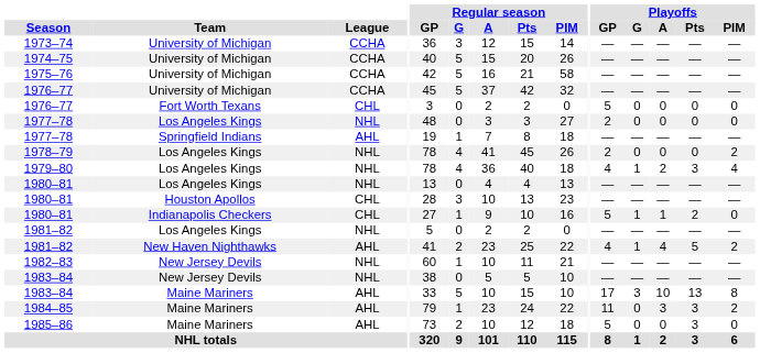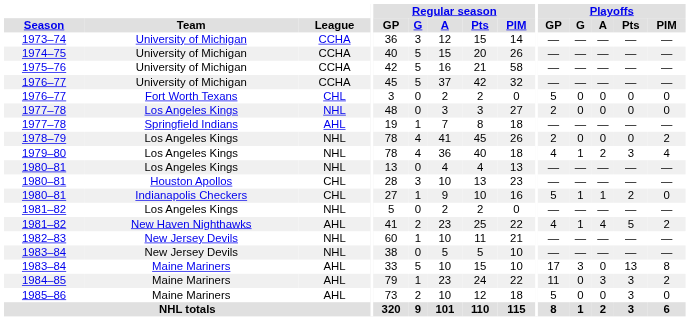 <table border="0" cellpadding="1" cellspacing="0" style="text-align:center; width:60em">
 <tr bgcolor="#e0e0e0">
 <th colspan="3" bgcolor="#ffffff"></th>
 <th rowspan="100" bgcolor="#ffffff"></th>
 <th colspan="5"><a href='#'>Regular season</a></th>
 <th rowspan="100" bgcolor="#ffffff"></th>
 <th colspan="5"><a href='#'>Playoffs</a></th>
 </tr>
 <tr bgcolor="#e0e0e0">
 <th><a href='#'>Season</a></th>
 <th>Team</th>
 <th>League</th>
 <th>GP</th>
 <th><a href='#'>G</a></th>
 <th><a href='#'>A</a></th>
 <th><a href='#'>Pts</a></th>
 <th><a href='#'>PIM</a></th>
 <th>GP</th>
 <th>G</th>
 <th>A</th>
 <th>Pts</th>
 <th>PIM</th>
 </tr>
 <tr>
 <td><a href='#'>1973–74</a></td>
 <td><a href='#'>University of Michigan</a></td>
 <td><a href='#'>CCHA</a></td>
 <td>36</td>
 <td>3</td>
 <td>12</td>
 <td>15</td>
 <td>14</td>
 <td>—</td>
 <td>—</td>
 <td>—</td>
 <td>—</td>
 <td>—</td>
 </tr>
 <tr bgcolor="#f0f0f0">
 <td><a href='#'>1974–75</a></td>
 <td>University of Michigan</td>
 <td>CCHA</td>
 <td>40</td>
 <td>5</td>
 <td>15</td>
 <td>20</td>
 <td>26</td>
 <td>—</td>
 <td>—</td>
 <td>—</td>
 <td>—</td>
 <td>—</td>
 </tr>
 <tr>
 <td><a href='#'>1975–76</a></td>
 <td>University of Michigan</td>
 <td>CCHA</td>
 <td>42</td>
 <td>5</td>
 <td>16</td>
 <td>21</td>
 <td>58</td>
 <td>—</td>
 <td>—</td>
 <td>—</td>
 <td>—</td>
 <td>—</td>
 </tr>
 <tr bgcolor="#f0f0f0">
 <td><a href='#'>1976–77</a></td>
 <td>University of Michigan</td>
 <td>CCHA</td>
 <td>45</td>
 <td>5</td>
 <td>37</td>
 <td>42</td>
 <td>32</td>
 <td>—</td>
 <td>—</td>
 <td>—</td>
 <td>—</td>
 <td>—</td>
 </tr>
 <tr>
 <td><a href='#'>1976–77</a></td>
 <td><a href='#'>Fort Worth Texans</a></td>
 <td><a href='#'>CHL</a></td>
 <td>3</td>
 <td>0</td>
 <td>2</td>
 <td>2</td>
 <td>0</td>
 <td>5</td>
 <td>0</td>
 <td>0</td>
 <td>0</td>
 <td>0</td>
 </tr>
 <tr bgcolor="#f0f0f0">
 <td><a href='#'>1977–78</a></td>
 <td><a href='#'>Los Angeles Kings</a></td>
 <td><a href='#'>NHL</a></td>
 <td>48</td>
 <td>0</td>
 <td>3</td>
 <td>3</td>
 <td>27</td>
 <td>2</td>
 <td>0</td>
 <td>0</td>
 <td>0</td>
 <td>0</td>
 </tr>
 <tr>
 <td><a href='#'>1977–78</a></td>
 <td><a href='#'>Springfield Indians</a></td>
 <td><a href='#'>AHL</a></td>
 <td>19</td>
 <td>1</td>
 <td>7</td>
 <td>8</td>
 <td>18</td>
 <td>—</td>
 <td>—</td>
 <td>—</td>
 <td>—</td>
 <td>—</td>
 </tr>
 <tr bgcolor="#f0f0f0">
 <td><a href='#'>1978–79</a></td>
 <td>Los Angeles Kings</td>
 <td>NHL</td>
 <td>78</td>
 <td>4</td>
 <td>41</td>
 <td>45</td>
 <td>26</td>
 <td>2</td>
 <td>0</td>
 <td>0</td>
 <td>0</td>
 <td>2</td>
 </tr>
 <tr>
 <td><a href='#'>1979–80</a></td>
 <td>Los Angeles Kings</td>
 <td>NHL</td>
 <td>78</td>
 <td>4</td>
 <td>36</td>
 <td>40</td>
 <td>18</td>
 <td>4</td>
 <td>1</td>
 <td>2</td>
 <td>3</td>
 <td>4</td>
 </tr>
 <tr bgcolor="#f0f0f0">
 <td><a href='#'>1980–81</a></td>
 <td>Los Angeles Kings</td>
 <td>NHL</td>
 <td>13</td>
 <td>0</td>
 <td>4</td>
 <td>4</td>
 <td>13</td>
 <td>—</td>
 <td>—</td>
 <td>—</td>
 <td>—</td>
 <td>—</td>
 </tr>
 <tr>
 <td><a href='#'>1980–81</a></td>
 <td><a href='#'>Houston Apollos</a></td>
 <td>CHL</td>
 <td>28</td>
 <td>3</td>
 <td>10</td>
 <td>13</td>
 <td>23</td>
 <td>—</td>
 <td>—</td>
 <td>—</td>
 <td>—</td>
 <td>—</td>
 </tr>
 <tr bgcolor="#f0f0f0">
 <td><a href='#'>1980–81</a></td>
 <td><a href='#'>Indianapolis Checkers</a></td>
 <td>CHL</td>
 <td>27</td>
 <td>1</td>
 <td>9</td>
 <td>10</td>
 <td>16</td>
 <td>5</td>
 <td>1</td>
 <td>1</td>
 <td>2</td>
 <td>0</td>
 </tr>
 <tr>
 <td><a href='#'>1981–82</a></td>
 <td>Los Angeles Kings</td>
 <td>NHL</td>
 <td>5</td>
 <td>0</td>
 <td>2</td>
 <td>2</td>
 <td>0</td>
 <td>—</td>
 <td>—</td>
 <td>—</td>
 <td>—</td>
 <td>—</td>
 </tr>
 <tr bgcolor="#f0f0f0">
 <td><a href='#'>1981–82</a></td>
 <td><a href='#'>New Haven Nighthawks</a></td>
 <td>AHL</td>
 <td>41</td>
 <td>2</td>
 <td>23</td>
 <td>25</td>
 <td>22</td>
 <td>4</td>
 <td>1</td>
 <td>4</td>
 <td>5</td>
 <td>2</td>
 </tr>
 <tr>
 <td><a href='#'>1982–83</a></td>
 <td><a href='#'>New Jersey Devils</a></td>
 <td>NHL</td>
 <td>60</td>
 <td>1</td>
 <td>10</td>
 <td>11</td>
 <td>21</td>
 <td>—</td>
 <td>—</td>
 <td>—</td>
 <td>—</td>
 <td>—</td>
 </tr>
 <tr bgcolor="#f0f0f0">
 <td><a href='#'>1983–84</a></td>
 <td>New Jersey Devils</td>
 <td>NHL</td>
 <td>38</td>
 <td>0</td>
 <td>5</td>
 <td>5</td>
 <td>10</td>
 <td>—</td>
 <td>—</td>
 <td>—</td>
 <td>—</td>
 <td>—</td>
 </tr>
 <tr>
 <td><a href='#'>1983–84</a></td>
 <td><a href='#'>Maine Mariners</a></td>
 <td>AHL</td>
 <td>33</td>
 <td>5</td>
 <td>10</td>
 <td>15</td>
 <td>10</td>
 <td>17</td>
 <td>3</td>
-<td>10</td>
+<td>0</td>
 <td>13</td>
 <td>8</td>
 </tr>
 <tr bgcolor="#f0f0f0">
 <td><a href='#'>1984–85</a></td>
 <td>Maine Mariners</td>
 <td>AHL</td>
 <td>79</td>
 <td>1</td>
 <td>23</td>
 <td>24</td>
 <td>22</td>
 <td>11</td>
 <td>0</td>
 <td>3</td>
 <td>3</td>
 <td>2</td>
 </tr>
 <tr>
 <td><a href='#'>1985–86</a></td>
 <td>Maine Mariners</td>
 <td>AHL</td>
 <td>73</td>
 <td>2</td>
 <td>10</td>
 <td>12</td>
 <td>18</td>
 <td>5</td>
 <td>0</td>
 <td>0</td>
 <td>3</td>
 <td>0</td>
 </tr>
 <tr bgcolor="#e0e0e0">
 <th colspan="3">NHL totals</th>
 <th>320</th>
 <th>9</th>
 <th>101</th>
 <th>110</th>
 <th>115</th>
 <th>8</th>
 <th>1</th>
 <th>2</th>
 <th>3</th>
 <th>6</th>
 </tr>
 </table>
